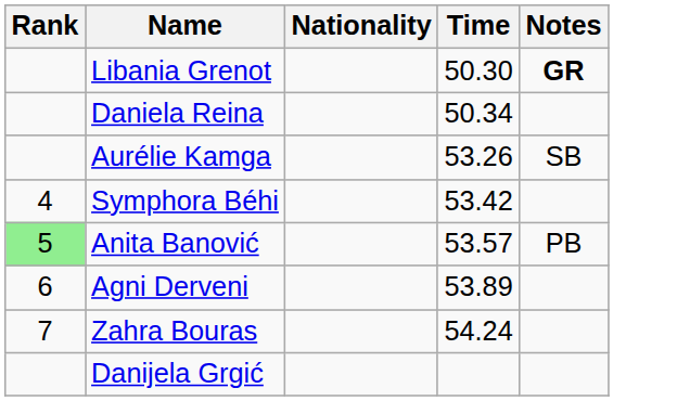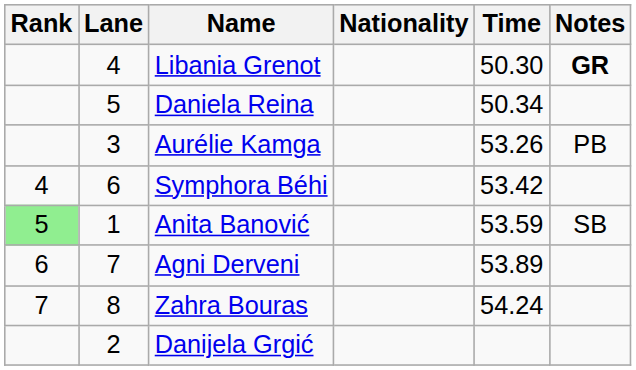 <table class="wikitable sortable" style="text-align:center">
 <tr>
 <th>Rank</th>
+<th>Lane</th>
 <th>Name</th>
 <th>Nationality</th>
 <th>Time</th>
 <th>Notes</th>
 </tr>
 <tr>
 <td></td>
+<td>4</td>
 <td align=left><a href='#'>Libania Grenot</a></td>
 <td align=left></td>
 <td>50.30</td>
 <td><strong>GR</strong></td>
 </tr>
 <tr>
 <td></td>
+<td>5</td>
 <td align=left><a href='#'>Daniela Reina</a></td>
 <td align=left></td>
 <td>50.34</td>
 <td></td>
 </tr>
 <tr>
 <td></td>
+<td>3</td>
 <td align=left><a href='#'>Aurélie Kamga</a></td>
 <td align=left></td>
 <td>53.26</td>
-<td>SB</td>
+<td>PB</td>
 </tr>
 <tr>
 <td>4</td>
+<td>6</td>
 <td align=left><a href='#'>Symphora Béhi</a></td>
 <td align=left></td>
 <td>53.42</td>
 <td></td>
 </tr>
 <tr>
 <td style="background: lightgreen;">5</td>
+<td>1</td>
 <td align=left><a href='#'>Anita Banović</a></td>
 <td align=left></td>
-<td>53.57</td>
-<td>PB</td>
+<td>53.59</td>
+<td>SB</td>
 </tr>
 <tr>
 <td>6</td>
+<td>7</td>
 <td align=left><a href='#'>Agni Derveni</a></td>
 <td align=left></td>
 <td>53.89</td>
 <td></td>
 </tr>
 <tr>
 <td>7</td>
+<td>8</td>
 <td align=left><a href='#'>Zahra Bouras</a></td>
 <td align=left></td>
 <td>54.24</td>
 <td></td>
 </tr>
 <tr>
 <td></td>
+<td>2</td>
 <td align=left><a href='#'>Danijela Grgić</a></td>
 <td align=left></td>
 <td></td>
 <td></td>
 </tr>
 </table>
